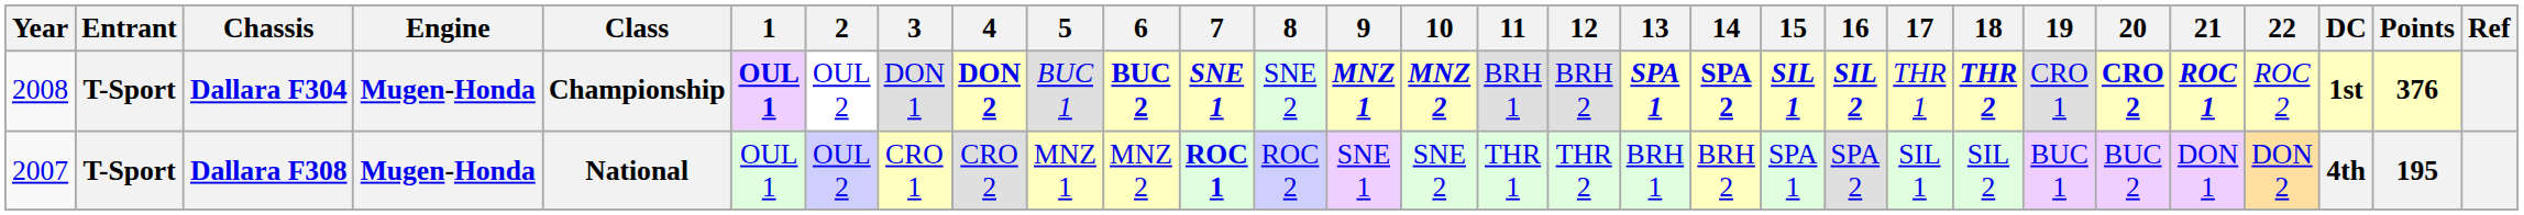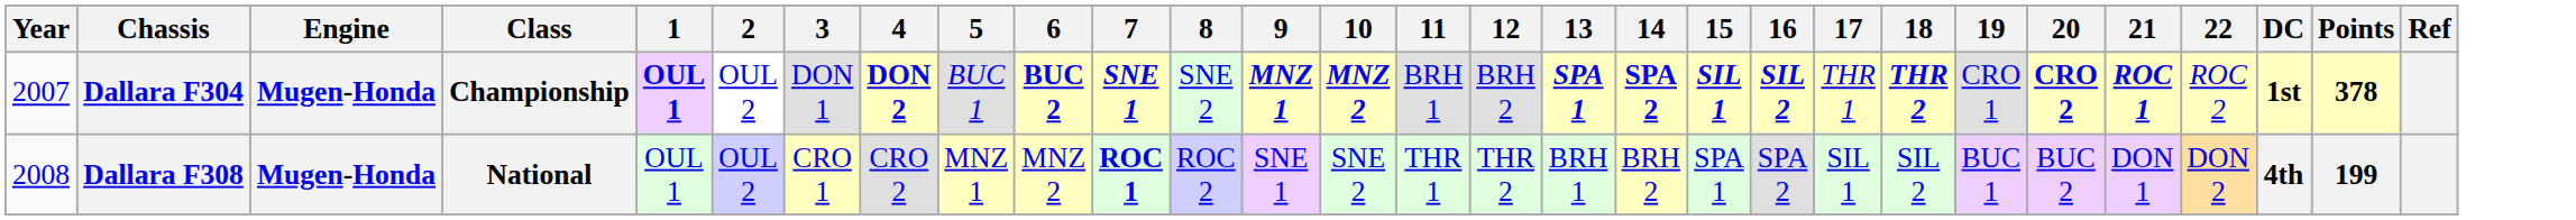 <table class="wikitable" style="font-size: 85%; text-align: center;">
 <tr valign="top">
 <th>Year</th>
-<th>Entrant</th>
 <th>Chassis</th>
 <th>Engine</th>
 <th>Class</th>
 <th>1</th>
 <th>2</th>
 <th>3</th>
 <th>4</th>
 <th>5</th>
 <th>6</th>
 <th>7</th>
 <th>8</th>
 <th>9</th>
 <th>10</th>
 <th>11</th>
 <th>12</th>
 <th>13</th>
 <th>14</th>
 <th>15</th>
 <th>16</th>
 <th>17</th>
 <th>18</th>
 <th>19</th>
 <th>20</th>
 <th>21</th>
 <th>22</th>
 <th valign="middle">DC</th>
 <th valign="middle">Points</th>
 <th valign="middle">Ref</th>
 </tr>
 <tr>
-<td align=left><a href='#'>2008</a></td>
-<th nowrap>T-Sport</th>
+<td align=left><a href='#'>2007</a></td>
 <th nowrap><a href='#'>Dallara F304</a></th>
 <th nowrap><a href='#'>Mugen</a>-<a href='#'>Honda</a></th>
 <th>Championship</th>
 <td style="background:#EFCFFF;"><strong><a href='#'>OUL<br>1</a></strong><br></td>
 <td style="background:#FFFFFF;"><a href='#'>OUL<br>2</a><br></td>
 <td style="background:#DFDFDF;"><a href='#'>DON<br>1</a><br></td>
 <td style="background:#FFFFBF;"><strong><a href='#'>DON<br>2</a></strong><br></td>
 <td style="background:#DFDFDF;"><em><a href='#'>BUC<br>1</a></em><br></td>
 <td style="background:#FFFFBF;"><strong><a href='#'>BUC<br>2</a></strong><br></td>
 <td style="background:#FFFFBF;"><strong><em><a href='#'>SNE<br>1</a></em></strong><br></td>
 <td style="background:#DFFFDF;"><a href='#'>SNE<br>2</a><br></td>
 <td style="background:#FFFFBF;"><strong><em><a href='#'>MNZ<br>1</a></em></strong><br></td>
 <td style="background:#FFFFBF;"><strong><em><a href='#'>MNZ<br>2</a></em></strong><br></td>
 <td style="background:#DFDFDF;"><a href='#'>BRH<br>1</a><br></td>
 <td style="background:#DFDFDF;"><a href='#'>BRH<br>2</a><br></td>
 <td style="background:#FFFFBF;"><strong><em><a href='#'>SPA<br>1</a></em></strong><br></td>
 <td style="background:#FFFFBF;"><strong><a href='#'>SPA<br>2</a></strong><br></td>
 <td style="background:#FFFFBF;"><strong><em><a href='#'>SIL<br>1</a></em></strong><br></td>
 <td style="background:#FFFFBF;"><strong><em><a href='#'>SIL<br>2</a></em></strong><br></td>
 <td style="background:#FFFFBF;"><em><a href='#'>THR<br>1</a></em><br></td>
 <td style="background:#FFFFBF;"><strong><em><a href='#'>THR<br>2</a></em></strong><br></td>
 <td style="background:#DFDFDF;"><a href='#'>CRO<br>1</a><br></td>
 <td style="background:#FFFFBF;"><strong><a href='#'>CRO<br>2</a></strong><br></td>
 <td style="background:#FFFFBF;"><strong><em><a href='#'>ROC<br>1</a></em></strong><br></td>
 <td style="background:#FFFFBF;"><em><a href='#'>ROC<br>2</a></em><br></td>
 <th style="background:#FFFFBF;">1st</th>
-<th style="background:#FFFFBF;">376</th>
+<th style="background:#FFFFBF;">378</th>
 <th></th>
 </tr>
 <tr>
-<td align=left><a href='#'>2007</a></td>
-<th>T-Sport</th>
+<td align=left><a href='#'>2008</a></td>
 <th nowrap><a href='#'>Dallara F308</a></th>
 <th nowrap><a href='#'>Mugen</a>-<a href='#'>Honda</a></th>
 <th>National</th>
 <td style="background:#DFFFDF;"><a href='#'>OUL<br>1</a><br></td>
 <td style="background:#CFCFFF;"><a href='#'>OUL<br>2</a><br></td>
 <td style="background:#FFFFBF;"><a href='#'>CRO<br>1</a><br></td>
 <td style="background:#DFDFDF;"><a href='#'>CRO<br>2</a><br></td>
 <td style="background:#FFFFBF;"><a href='#'>MNZ<br>1</a><br></td>
 <td style="background:#FFFFBF;"><a href='#'>MNZ<br>2</a><br></td>
 <td style="background:#DFFFDF;"><strong><a href='#'>ROC<br>1</a><br></strong></td>
 <td style="background:#CFCFFF;"><a href='#'>ROC<br>2</a><br></td>
 <td style="background:#EFCFFF;"><a href='#'>SNE<br>1</a><br></td>
 <td style="background:#DFFFDF;"><a href='#'>SNE<br>2</a><br></td>
 <td style="background:#DFFFDF;"><a href='#'>THR<br>1</a><br></td>
 <td style="background:#DFFFDF;"><a href='#'>THR<br>2</a><br></td>
 <td style="background:#DFFFDF;"><a href='#'>BRH<br>1</a><br></td>
 <td style="background:#FFFFBF;"><a href='#'>BRH<br>2</a><br></td>
 <td style="background:#DFFFDF;"><a href='#'>SPA<br>1</a><br></td>
 <td style="background:#DFDFDF;"><a href='#'>SPA<br>2</a><br></td>
 <td style="background:#DFFFDF;"><a href='#'>SIL<br>1</a><br></td>
 <td style="background:#DFFFDF;"><a href='#'>SIL<br>2</a><br></td>
 <td style="background:#EFCFFF;"><a href='#'>BUC<br>1</a><br></td>
 <td style="background:#EFCFFF;"><a href='#'>BUC<br>2</a><br></td>
 <td style="background:#EFCFFF;"><a href='#'>DON<br>1</a><br></td>
 <td style="background:#FFDF9F;"><a href='#'>DON<br>2</a><br></td>
 <th>4th</th>
-<th>195</th>
+<th>199</th>
 <th></th>
 </tr>
 </table>
